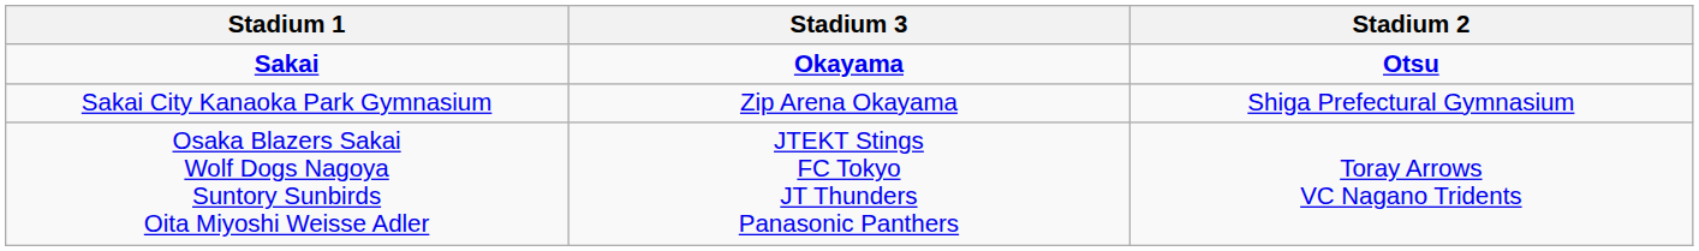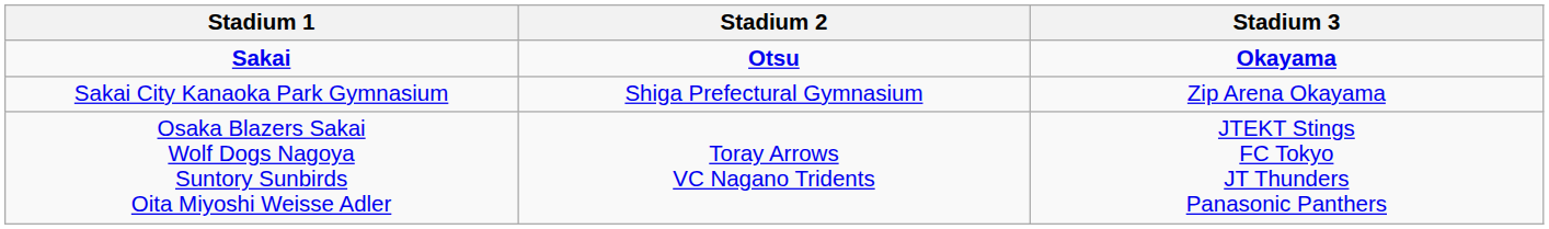 <table class=wikitable style=text-align:center>
 <tr>
 <th width=25%>Stadium 1</th>
+<th width=25%>Stadium 2</th>
 <th width=25%>Stadium 3</th>
-<th width=25%>Stadium 2</th>
 </tr>
 <tr>
 <td><strong><a href='#'>Sakai</a></strong></td>
+<td><strong><a href='#'>Otsu</a></strong></td>
 <td><strong><a href='#'>Okayama</a></strong></td>
-<td><strong><a href='#'>Otsu</a></strong></td>
 </tr>
 <tr>
 <td><a href='#'>Sakai City Kanaoka Park Gymnasium</a></td>
+<td><a href='#'>Shiga Prefectural Gymnasium</a></td>
 <td><a href='#'>Zip Arena Okayama</a></td>
-<td><a href='#'>Shiga Prefectural Gymnasium</a></td>
 </tr>
 <tr>
 <td><a href='#'>Osaka Blazers Sakai</a><br><a href='#'>Wolf Dogs Nagoya</a><br><a href='#'>Suntory Sunbirds</a><br><a href='#'>Oita Miyoshi Weisse Adler</a></td>
+<td><a href='#'>Toray Arrows</a><br><a href='#'>VC Nagano Tridents</a></td>
 <td><a href='#'>JTEKT Stings</a><br><a href='#'>FC Tokyo</a><br><a href='#'>JT Thunders</a><br><a href='#'>Panasonic Panthers</a></td>
-<td><a href='#'>Toray Arrows</a><br><a href='#'>VC Nagano Tridents</a></td>
 </tr>
 </table>
